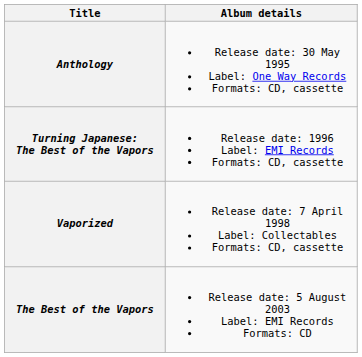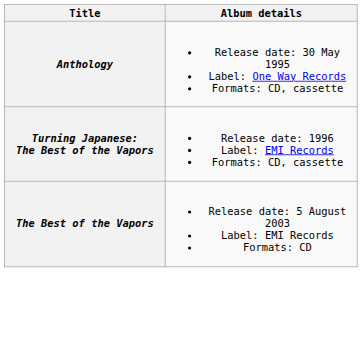 <table class="wikitable plainrowheaders" style="text-align:center;">
 <tr>
 <th style="width:15em;">Title</th>
 <th style="width:18em;">Album details</th>
 </tr>
 <tr>
 <th scope="row"><em>Anthology</em></th>
 <td><br><ul><li>Release date: 30 May 1995</li><li>Label: <a href='#'>One Way Records</a></li><li>Formats: CD, cassette</li></ul></td>
 </tr>
 <tr>
 <th scope="row"><em>Turning Japanese:<br>The Best of the Vapors</em></th>
 <td><br><ul><li>Release date: 1996</li><li>Label: <a href='#'>EMI Records</a></li><li>Formats: CD, cassette</li></ul></td>
 </tr>
 <tr>
-<th scope="row"><em>Vaporized</em></th>
-<td><br><ul><li>Release date: 7 April 1998</li><li>Label: Collectables</li><li>Formats: CD, cassette</li></ul></td>
-</tr>
-<tr>
 <th scope="row"><em>The Best of the Vapors</em></th>
 <td><br><ul><li>Release date: 5 August 2003</li><li>Label: EMI Records</li><li>Formats: CD</li></ul></td>
 </tr>
 </table>
